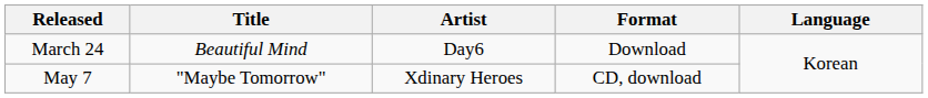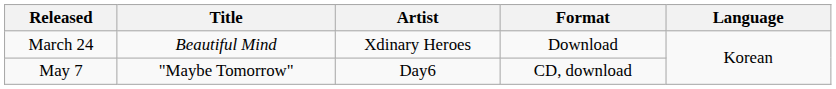 <table class="wikitable plainrowheaders" style="text-align:center;">
 <tr>
 <th width="100">Released</th>
 <th width="200">Title</th>
 <th width="150">Artist</th>
 <th width="150">Format</th>
 <th width="150">Language</th>
 </tr>
 <tr>
 <td>March 24</td>
 <td><em>Beautiful Mind</em></td>
-<td>Day6</td>
+<td>Xdinary Heroes</td>
 <td>Download</td>
 <td rowspan="2">Korean</td>
 </tr>
 <tr>
 <td>May 7</td>
 <td>"Maybe Tomorrow"</td>
-<td>Xdinary Heroes</td>
+<td>Day6</td>
 <td>CD, download</td>
 </tr>
 </table>
